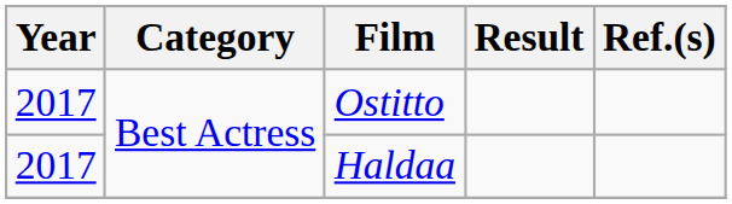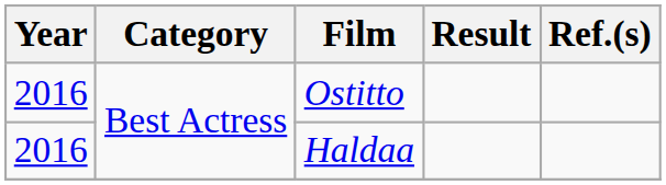 <table class="wikitable sortable">
 <tr style="text-align:center;">
 <th>Year</th>
 <th>Category</th>
 <th>Film</th>
 <th>Result</th>
 <th>Ref.(s)</th>
 </tr>
 <tr>
-<td><a href='#'>2017</a></td>
+<td><a href='#'>2016</a></td>
 <td rowspan="2"><a href='#'>Best Actress</a></td>
 <td><em><a href='#'>Ostitto</a></em></td>
 <td></td>
 <td></td>
 </tr>
 <tr>
-<td><a href='#'>2017</a></td>
+<td><a href='#'>2016</a></td>
 <td><em><a href='#'>Haldaa</a></em></td>
 <td></td>
 <td></td>
 </tr>
 <tr>
 </tr>
 </table>
